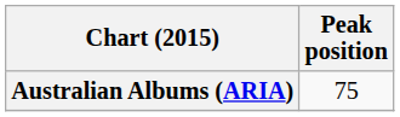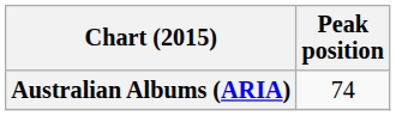 <table class="wikitable sortable plainrowheaders" style="text-align:center">
 <tr>
 <th scope="col">Chart (2015)</th>
 <th scope="col">Peak<br> position</th>
 </tr>
 <tr>
 <th scope="row">Australian Albums (<a href='#'>ARIA</a>)</th>
-<td>75</td>
+<td>74</td>
 </tr>
 <tr>
 </tr>
 <tr>
 </tr>
 <tr>
 </tr>
 <tr>
 </tr>
 <tr>
 </tr>
 <tr>
 </tr>
 <tr>
 </tr>
 <tr>
 </tr>
 </table>
